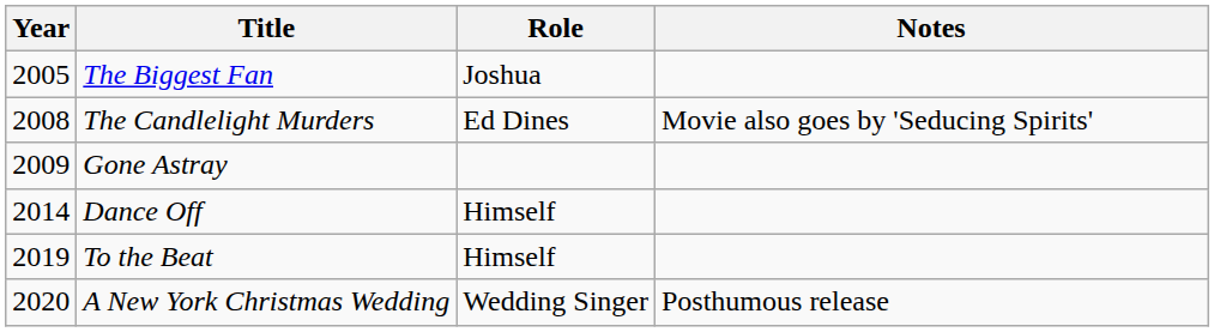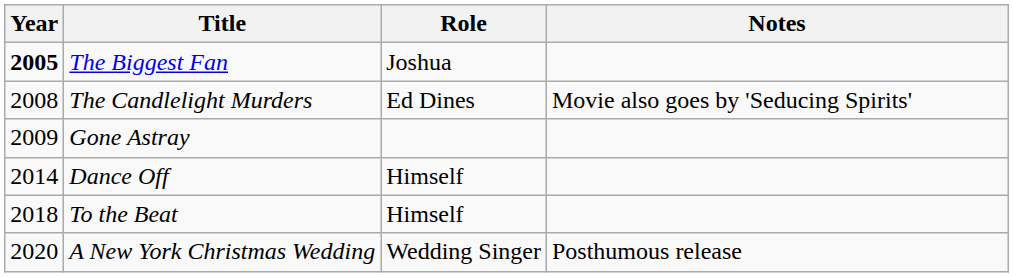 <table class="wikitable sortable">
 <tr>
 <th>Year</th>
 <th>Title</th>
 <th>Role</th>
 <th class="unsortable" style="width:300px;">Notes</th>
 </tr>
 <tr>
-<td>2005</td>
+<td><strong>2005</strong></td>
 <td><em><a href='#'>The Biggest Fan</a></em></td>
 <td>Joshua</td>
 <td></td>
 </tr>
 <tr>
 <td>2008</td>
 <td><em>The Candlelight Murders</em></td>
 <td>Ed Dines</td>
 <td>Movie also goes by 'Seducing Spirits'</td>
 </tr>
 <tr>
 <td>2009</td>
 <td><em>Gone Astray</em></td>
 <td></td>
 <td></td>
 </tr>
 <tr>
 <td>2014</td>
 <td><em>Dance Off</em></td>
 <td>Himself</td>
 <td></td>
 </tr>
 <tr>
-<td>2019</td>
+<td>2018</td>
 <td><em>To the Beat</em></td>
 <td>Himself</td>
 <td></td>
 </tr>
 <tr>
 <td>2020</td>
 <td><em>A New York Christmas Wedding</em></td>
 <td>Wedding Singer</td>
 <td>Posthumous release</td>
 </tr>
 </table>
